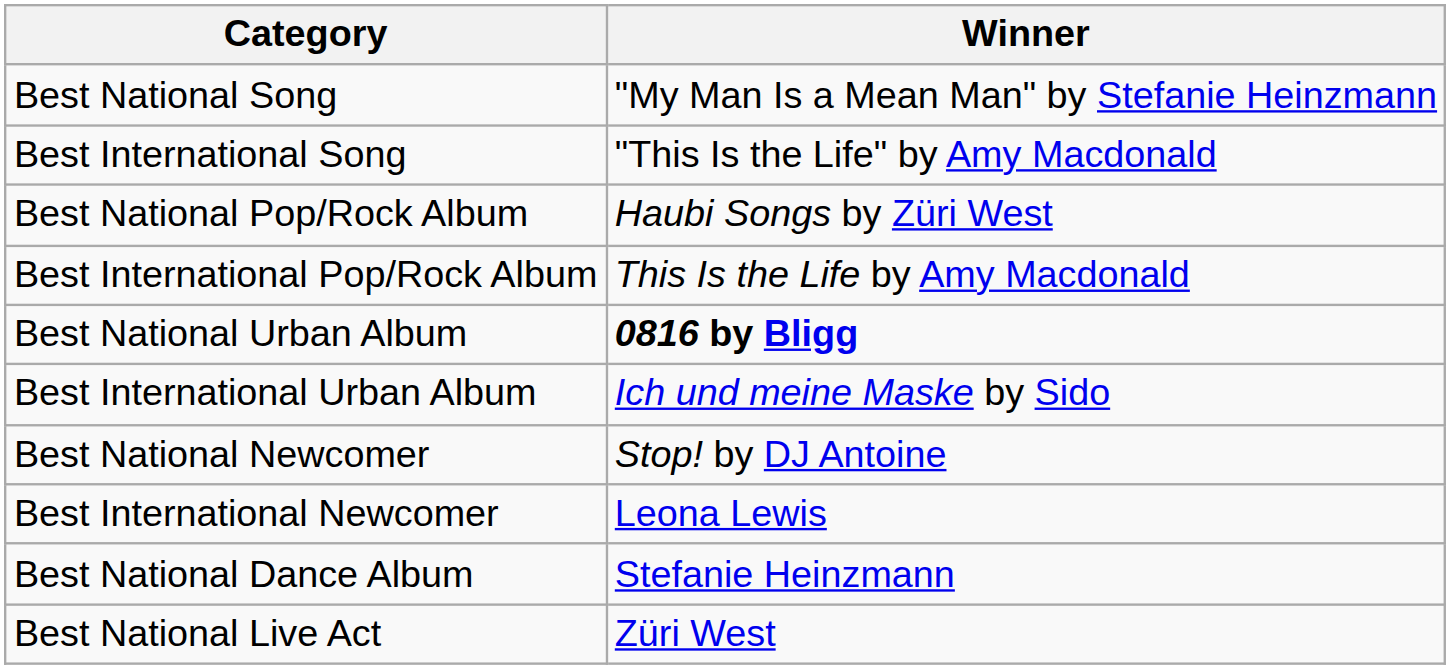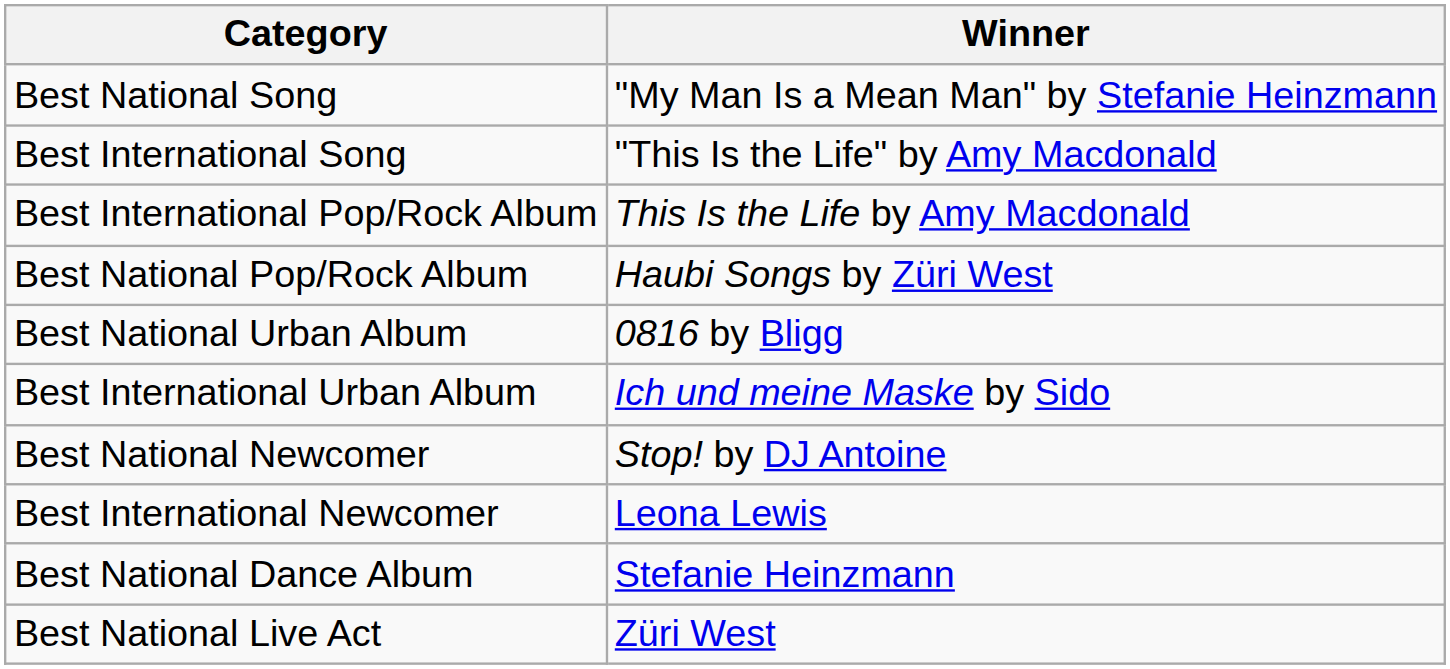 <table class="wikitable zebra">
 <tr>
 <th>Category</th>
 <th>Winner</th>
 </tr>
 <tr>
 <td>Best National Song</td>
 <td>"My Man Is a Mean Man" by <a href='#'>Stefanie Heinzmann</a></td>
 </tr>
 <tr>
 <td>Best International Song</td>
 <td>"This Is the Life" by <a href='#'>Amy Macdonald</a></td>
 </tr>
 <tr>
+<td>Best International Pop/Rock Album</td>
+<td><em>This Is the Life</em> by <a href='#'>Amy Macdonald</a></td>
+</tr>
+<tr>
 <td>Best National Pop/Rock Album</td>
 <td><em>Haubi Songs</em> by <a href='#'>Züri West</a></td>
 </tr>
 <tr>
-<td>Best International Pop/Rock Album</td>
-<td><em>This Is the Life</em> by <a href='#'>Amy Macdonald</a></td>
-</tr>
-<tr>
 <td>Best National Urban Album</td>
-<td><strong><em>0816</em> by <a href='#'>Bligg</a></strong></td>
+<td><em>0816</em> by <a href='#'>Bligg</a></td>
 </tr>
 <tr>
 <td>Best International Urban Album</td>
 <td><em><a href='#'>Ich und meine Maske</a></em> by <a href='#'>Sido</a></td>
 </tr>
 <tr>
 <td>Best National Newcomer</td>
 <td><em>Stop!</em> by <a href='#'>DJ Antoine</a></td>
 </tr>
 <tr>
 <td>Best International Newcomer</td>
 <td><a href='#'>Leona Lewis</a></td>
 </tr>
 <tr>
 <td>Best National Dance Album</td>
 <td><a href='#'>Stefanie Heinzmann</a></td>
 </tr>
 <tr>
 <td>Best National Live Act</td>
 <td><a href='#'>Züri West</a></td>
 </tr>
 </table>
